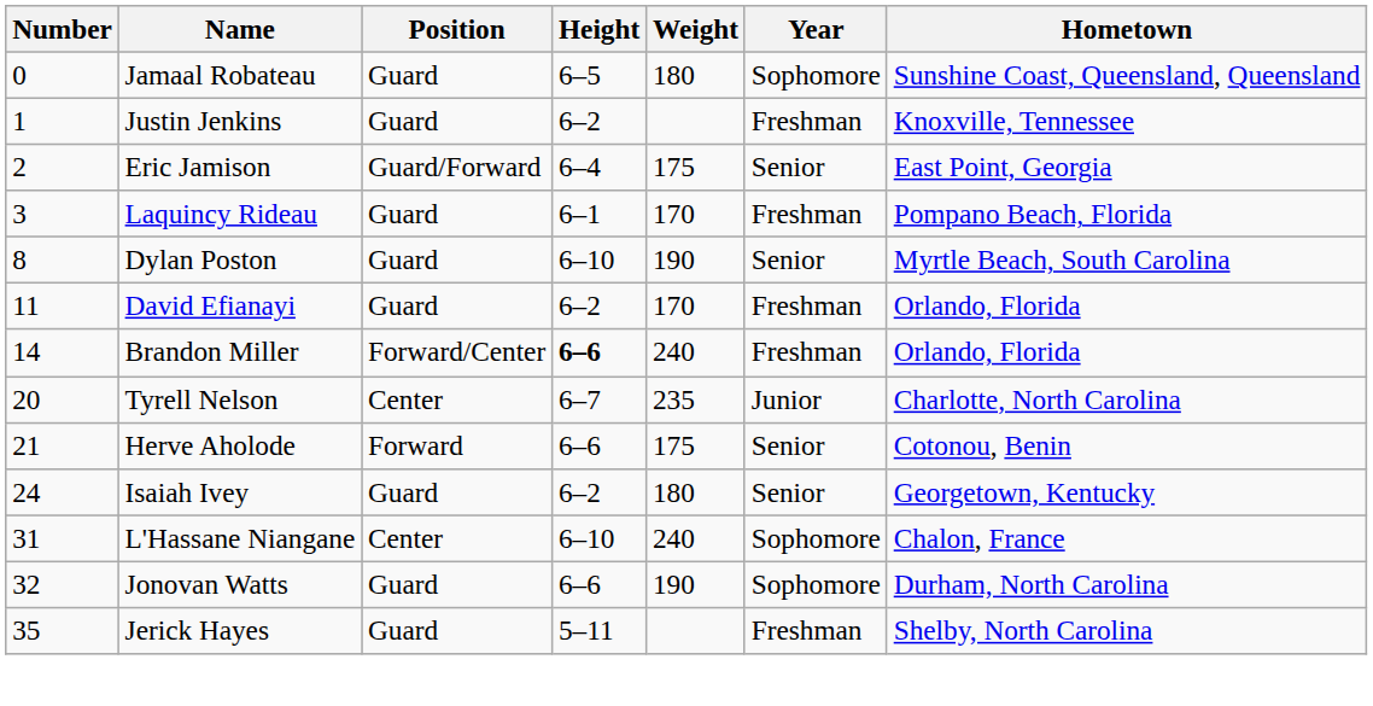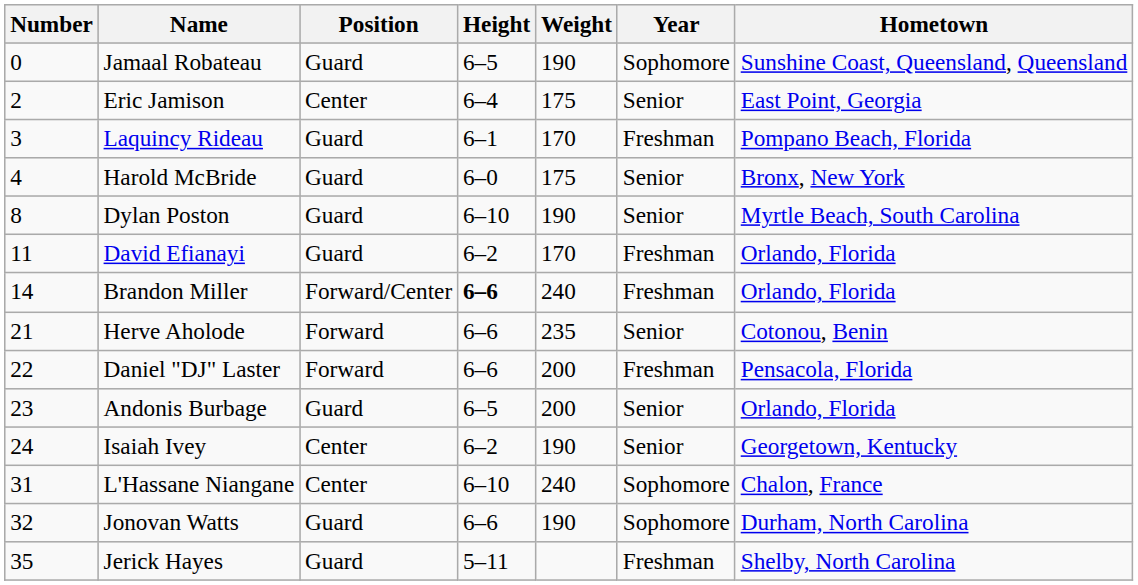 <table class="wikitable sortable" style="font-size: 95%;">
 <tr>
 <th>Number</th>
 <th>Name</th>
 <th>Position</th>
 <th>Height</th>
 <th>Weight</th>
 <th>Year</th>
 <th>Hometown</th>
 </tr>
 <tr>
 <td>0</td>
 <td>Jamaal Robateau</td>
 <td>Guard</td>
 <td>6–5</td>
-<td>180</td>
+<td>190</td>
 <td>Sophomore</td>
 <td><a href='#'>Sunshine Coast, Queensland</a>, <a href='#'>Queensland</a></td>
 </tr>
 <tr>
-<td>1</td>
-<td>Justin Jenkins</td>
-<td>Guard</td>
-<td>6–2</td>
-<td></td>
-<td>Freshman</td>
-<td><a href='#'>Knoxville, Tennessee</a></td>
-</tr>
-<tr>
 <td>2</td>
 <td>Eric Jamison</td>
-<td>Guard/Forward</td>
+<td>Center</td>
 <td>6–4</td>
 <td>175</td>
 <td>Senior</td>
 <td><a href='#'>East Point, Georgia</a></td>
 </tr>
 <tr>
 <td>3</td>
 <td><a href='#'>Laquincy Rideau</a></td>
 <td>Guard</td>
 <td>6–1</td>
 <td>170</td>
 <td>Freshman</td>
 <td><a href='#'>Pompano Beach, Florida</a></td>
+</tr>
+<tr>
+<td>4</td>
+<td>Harold McBride</td>
+<td>Guard</td>
+<td>6–0</td>
+<td>175</td>
+<td>Senior</td>
+<td><a href='#'>Bronx</a>, <a href='#'>New York</a></td>
 </tr>
 <tr>
 <td>8</td>
 <td>Dylan Poston</td>
 <td>Guard</td>
 <td>6–10</td>
 <td>190</td>
 <td>Senior</td>
 <td><a href='#'>Myrtle Beach, South Carolina</a></td>
 </tr>
 <tr>
 <td>11</td>
 <td><a href='#'>David Efianayi</a></td>
 <td>Guard</td>
 <td>6–2</td>
 <td>170</td>
 <td>Freshman</td>
 <td><a href='#'>Orlando, Florida</a></td>
 </tr>
 <tr>
 <td>14</td>
 <td>Brandon Miller</td>
 <td>Forward/Center</td>
 <td><strong>6–6</strong></td>
 <td>240</td>
 <td>Freshman</td>
 <td><a href='#'>Orlando, Florida</a></td>
 </tr>
 <tr>
-<td>20</td>
-<td>Tyrell Nelson</td>
-<td>Center</td>
-<td>6–7</td>
-<td>235</td>
-<td>Junior</td>
-<td><a href='#'>Charlotte, North Carolina</a></td>
-</tr>
-<tr>
 <td>21</td>
 <td>Herve Aholode</td>
 <td>Forward</td>
 <td>6–6</td>
-<td>175</td>
+<td>235</td>
 <td>Senior</td>
 <td><a href='#'>Cotonou</a>, <a href='#'>Benin</a></td>
 </tr>
 <tr>
+<td>22</td>
+<td>Daniel "DJ" Laster</td>
+<td>Forward</td>
+<td>6–6</td>
+<td>200</td>
+<td>Freshman</td>
+<td><a href='#'>Pensacola, Florida</a></td>
+</tr>
+<tr>
+<td>23</td>
+<td>Andonis Burbage</td>
+<td>Guard</td>
+<td>6–5</td>
+<td>200</td>
+<td>Senior</td>
+<td><a href='#'>Orlando, Florida</a></td>
+</tr>
+<tr>
 <td>24</td>
 <td>Isaiah Ivey</td>
-<td>Guard</td>
+<td>Center</td>
 <td>6–2</td>
-<td>180</td>
+<td>190</td>
 <td>Senior</td>
 <td><a href='#'>Georgetown, Kentucky</a></td>
 </tr>
 <tr>
 <td>31</td>
 <td>L'Hassane Niangane</td>
 <td>Center</td>
 <td>6–10</td>
 <td>240</td>
 <td>Sophomore</td>
 <td><a href='#'>Chalon</a>, <a href='#'>France</a></td>
 </tr>
 <tr>
 <td>32</td>
 <td>Jonovan Watts</td>
 <td>Guard</td>
 <td>6–6</td>
 <td>190</td>
 <td>Sophomore</td>
 <td><a href='#'>Durham, North Carolina</a></td>
 </tr>
 <tr>
 <td>35</td>
 <td>Jerick Hayes</td>
 <td>Guard</td>
 <td>5–11</td>
 <td></td>
 <td>Freshman</td>
 <td><a href='#'>Shelby, North Carolina</a></td>
 </tr>
 </table>
